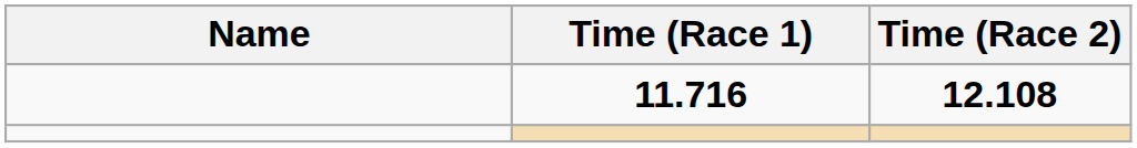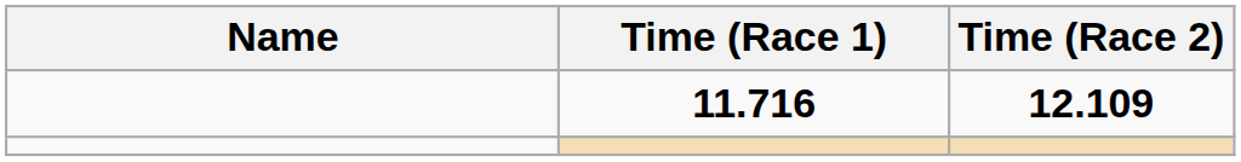 <table class="wikitable" style="text-align:center;">
 <tr>
 <th style="width:13em">Name</th>
 <th style="width:9em">Time (Race 1)</th>
 <th>Time (Race 2)</th>
 </tr>
 <tr>
 <td align=left></td>
 <td><strong>11.716</strong></td>
-<td><strong>12.108</strong></td>
+<td><strong>12.109</strong></td>
 </tr>
 <tr>
 <td align=left></td>
 <td bgcolor=wheat></td>
 <td bgcolor=wheat></td>
 </tr>
 </table>
